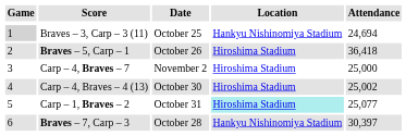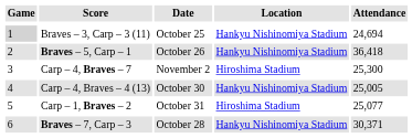 <table border="0" cellspacing="3" cellpadding="3">
 <tr style="background: #e3e3e3;">
 <th>Game</th>
 <th>Score</th>
 <th>Date</th>
 <th>Location</th>
 <th>Attendance</th>
 </tr>
 <tr style="background: #e3e3e3;">
 </tr>
 <tr>
 <td style="background: lightgrey;">1</td>
 <td>Braves – 3, Carp – 3 (11)</td>
 <td>October 25</td>
 <td><a href='#'>Hankyu Nishinomiya Stadium</a></td>
 <td>24,694</td>
 </tr>
 <tr style="background: #e3e3e3;">
 <td>2</td>
 <td><strong>Braves</strong> – 5, Carp – 1</td>
 <td>October 26</td>
-<td><a href='#'>Hiroshima Stadium</a></td>
+<td><a href='#'>Hankyu Nishinomiya Stadium</a></td>
 <td>36,418</td>
 </tr>
 <tr>
 <td>3</td>
 <td>Carp – 4, <strong>Braves</strong> – 7</td>
 <td>November 2</td>
 <td><a href='#'>Hiroshima Stadium</a></td>
-<td>25,000</td>
+<td>25,300</td>
 </tr>
 <tr style="background: #e3e3e3;">
 <td>4</td>
 <td>Carp – 4, Braves – 4 (13)</td>
 <td>October 30</td>
-<td><a href='#'>Hiroshima Stadium</a></td>
-<td>25,002</td>
+<td><a href='#'>Hankyu Nishinomiya Stadium</a></td>
+<td>25,005</td>
 </tr>
 <tr>
 <td>5</td>
 <td>Carp – 1, <strong>Braves</strong> – 2</td>
 <td>October 31</td>
-<td style="background: paleturquoise;"><a href='#'>Hiroshima Stadium</a></td>
+<td><a href='#'>Hiroshima Stadium</a></td>
 <td>25,077</td>
 </tr>
 <tr style="background: #e3e3e3;">
 <td>6</td>
 <td><strong>Braves</strong> – 7, Carp – 3</td>
 <td>October 28</td>
 <td><a href='#'>Hankyu Nishinomiya Stadium</a></td>
-<td>30,397</td>
+<td>30,371</td>
 </tr>
 </table>
